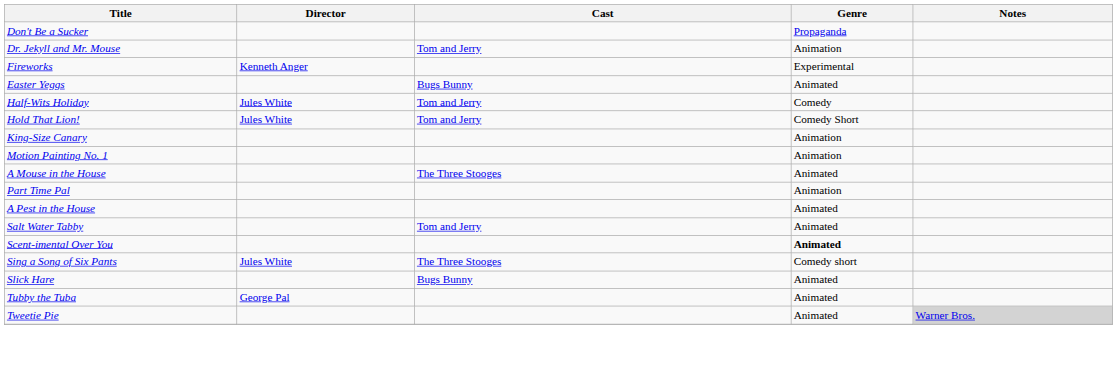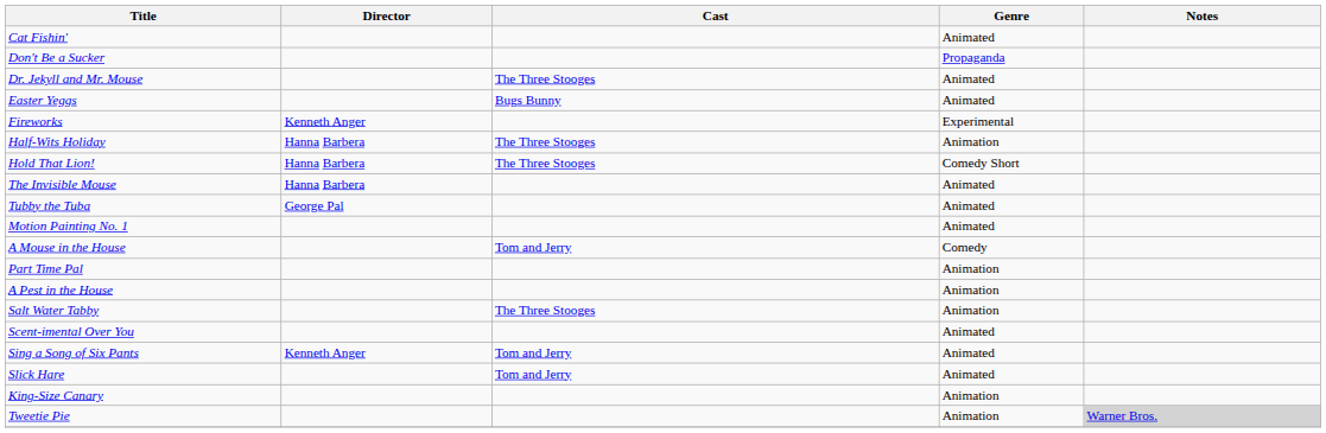 <table class="wikitable" style="width:100%;">
 <tr>
 <th style="width:21%;">Title</th>
 <th style="width:16%;">Director</th>
 <th style="width:34%;">Cast</th>
 <th style="width:11%;">Genre</th>
 <th style="width:18%;">Notes</th>
+</tr>
+<tr>
+<td><em><a href='#'>Cat Fishin'</a></em></td>
+<td></td>
+<td></td>
+<td>Animated</td>
+<td></td>
 </tr>
 <tr>
 <td><em><a href='#'>Don't Be a Sucker</a></em></td>
 <td></td>
 <td></td>
 <td><a href='#'>Propaganda</a></td>
 <td></td>
 </tr>
 <tr>
 <td><em><a href='#'>Dr. Jekyll and Mr. Mouse</a></em></td>
 <td></td>
-<td><a href='#'>Tom and Jerry</a></td>
-<td>Animation</td>
+<td><a href='#'>The Three Stooges</a></td>
+<td>Animated</td>
+<td></td>
+</tr>
+<tr>
+<td><em><a href='#'>Easter Yeggs</a></em></td>
+<td></td>
+<td><a href='#'>Bugs Bunny</a></td>
+<td>Animated</td>
 <td></td>
 </tr>
 <tr>
 <td><em><a href='#'>Fireworks</a></em></td>
 <td><a href='#'>Kenneth Anger</a></td>
 <td></td>
 <td>Experimental</td>
 <td></td>
 </tr>
 <tr>
-<td><em><a href='#'>Easter Yeggs</a></em></td>
+<td><em><a href='#'>Half-Wits Holiday</a></em></td>
+<td><a href='#'>Hanna</a> <a href='#'>Barbera</a></td>
+<td><a href='#'>The Three Stooges</a></td>
+<td>Animation</td>
 <td></td>
-<td><a href='#'>Bugs Bunny</a></td>
+</tr>
+<tr>
+<td><em><a href='#'>Hold That Lion!</a></em></td>
+<td><a href='#'>Hanna</a> <a href='#'>Barbera</a></td>
+<td><a href='#'>The Three Stooges</a></td>
+<td>Comedy Short</td>
+<td></td>
+</tr>
+<tr>
+<td><em><a href='#'>The Invisible Mouse</a></em></td>
+<td><a href='#'>Hanna</a> <a href='#'>Barbera</a></td>
+<td></td>
 <td>Animated</td>
 <td></td>
 </tr>
 <tr>
-<td><em><a href='#'>Half-Wits Holiday</a></em></td>
-<td><a href='#'>Jules White</a></td>
-<td><a href='#'>Tom and Jerry</a></td>
-<td>Comedy</td>
+<td><em><a href='#'>Tubby the Tuba</a></em></td>
+<td><a href='#'>George Pal</a></td>
 <td></td>
-</tr>
-<tr>
-<td><em><a href='#'>Hold That Lion!</a></em></td>
-<td><a href='#'>Jules White</a></td>
-<td><a href='#'>Tom and Jerry</a></td>
-<td>Comedy Short</td>
-<td></td>
-</tr>
-<tr>
-<td><em><a href='#'>King-Size Canary</a></em></td>
-<td></td>
-<td></td>
-<td>Animation</td>
+<td>Animated</td>
 <td></td>
 </tr>
 <tr>
 <td><em><a href='#'>Motion Painting No. 1</a></em></td>
 <td></td>
 <td></td>
-<td>Animation</td>
+<td>Animated</td>
 <td></td>
 </tr>
 <tr>
 <td><em><a href='#'>A Mouse in the House</a></em></td>
 <td></td>
-<td><a href='#'>The Three Stooges</a></td>
-<td>Animated</td>
+<td><a href='#'>Tom and Jerry</a></td>
+<td>Comedy</td>
 <td></td>
 </tr>
 <tr>
 <td><em><a href='#'>Part Time Pal</a></em></td>
 <td></td>
 <td></td>
 <td>Animation</td>
 <td></td>
 </tr>
 <tr>
 <td><em><a href='#'>A Pest in the House</a></em></td>
 <td></td>
 <td></td>
+<td>Animation</td>
+<td></td>
+</tr>
+<tr>
+<td><em><a href='#'>Salt Water Tabby</a></em></td>
+<td></td>
+<td><a href='#'>The Three Stooges</a></td>
+<td>Animation</td>
+<td></td>
+</tr>
+<tr>
+<td><em><a href='#'>Scent-imental Over You</a></em></td>
+<td></td>
+<td></td>
 <td>Animated</td>
 <td></td>
 </tr>
 <tr>
-<td><em><a href='#'>Salt Water Tabby</a></em></td>
+<td><em><a href='#'>Sing a Song of Six Pants</a></em></td>
+<td><a href='#'>Kenneth Anger</a></td>
+<td><a href='#'>Tom and Jerry</a></td>
+<td>Animated</td>
+<td></td>
+</tr>
+<tr>
+<td><em><a href='#'>Slick Hare</a></em></td>
 <td></td>
 <td><a href='#'>Tom and Jerry</a></td>
 <td>Animated</td>
 <td></td>
 </tr>
 <tr>
-<td><em><a href='#'>Scent-imental Over You</a></em></td>
+<td><em><a href='#'>King-Size Canary</a></em></td>
 <td></td>
 <td></td>
-<td><strong>Animated</strong></td>
-<td></td>
-</tr>
-<tr>
-<td><em><a href='#'>Sing a Song of Six Pants</a></em></td>
-<td><a href='#'>Jules White</a></td>
-<td><a href='#'>The Three Stooges</a></td>
-<td>Comedy short</td>
-<td></td>
-</tr>
-<tr>
-<td><em><a href='#'>Slick Hare</a></em></td>
-<td></td>
-<td><a href='#'>Bugs Bunny</a></td>
-<td>Animated</td>
-<td></td>
-</tr>
-<tr>
-<td><em><a href='#'>Tubby the Tuba</a></em></td>
-<td><a href='#'>George Pal</a></td>
-<td></td>
-<td>Animated</td>
+<td>Animation</td>
 <td></td>
 </tr>
 <tr>
 <td><em><a href='#'>Tweetie Pie</a></em></td>
 <td></td>
 <td></td>
-<td>Animated</td>
+<td>Animation</td>
 <td style="background: lightgrey;"><a href='#'>Warner Bros.</a></td>
 </tr>
 <tr>
 </tr>
 </table>
